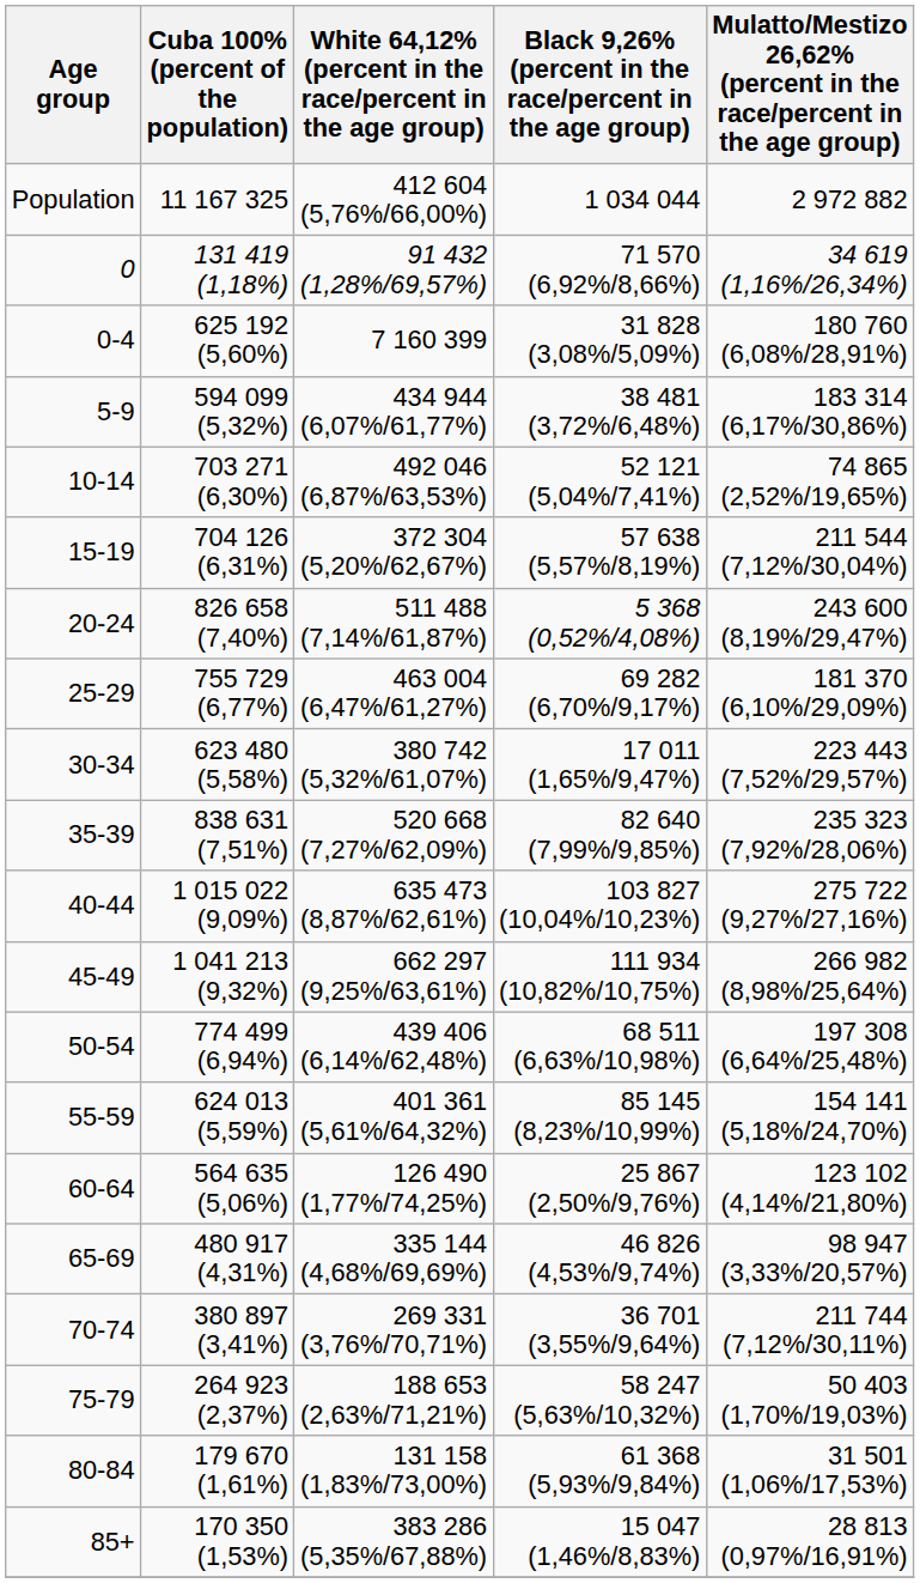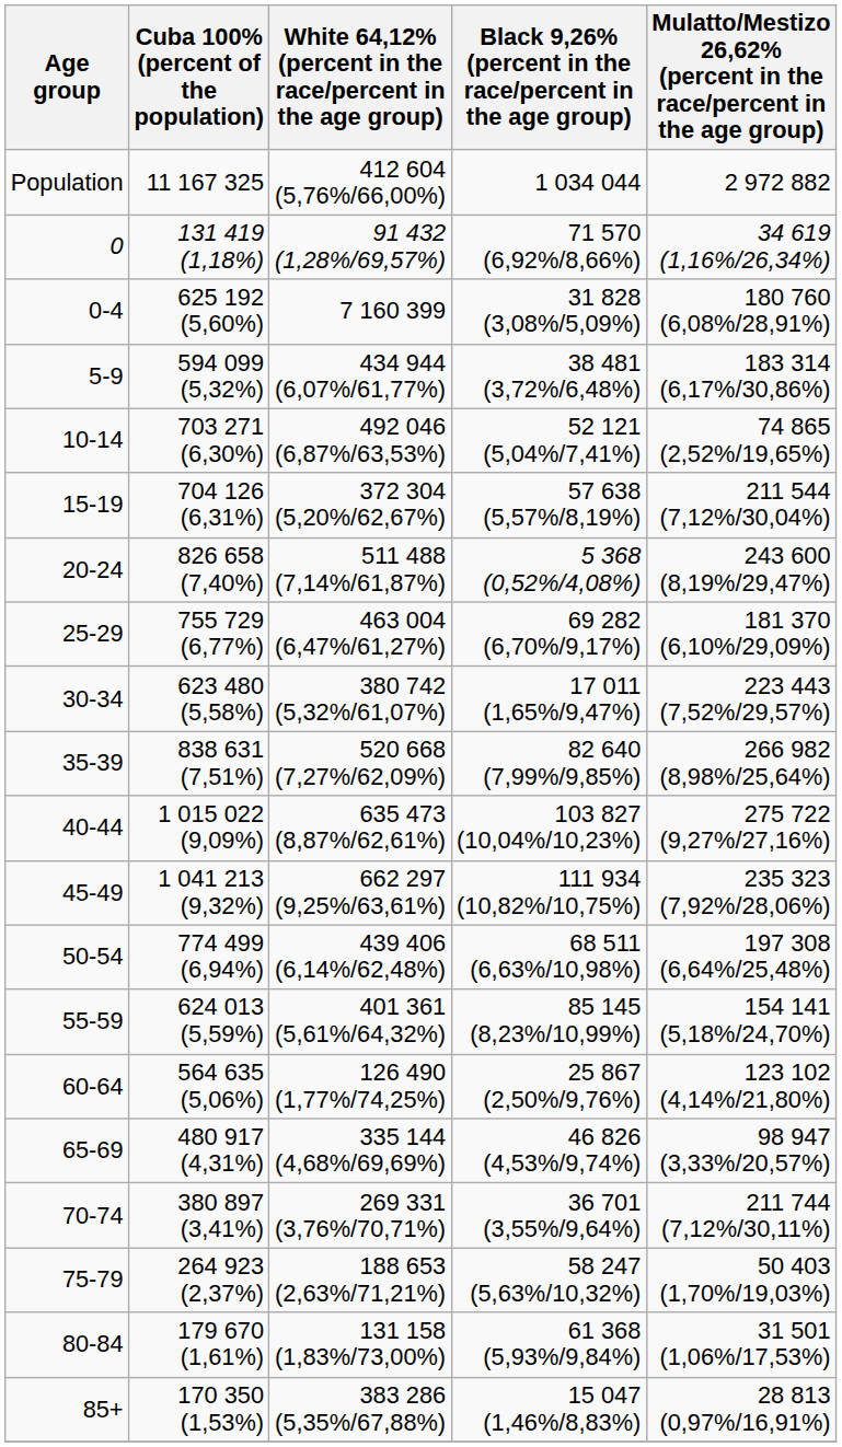 <table class="wikitable" style="text-align: right">
 <tr>
 <th width="50pt">Age group</th>
 <th width="50pt">Cuba 100% (percent of the population)</th>
 <th width="50pt">White 64,12% (percent in the race/percent in the age group)</th>
 <th width="50pt">Black 9,26% (percent in the race/percent in the age group)</th>
 <th width="50pt">Mulatto/Mestizo 26,62% (percent in the race/percent in the age group)</th>
 </tr>
 <tr>
 <td>Population</td>
 <td>11 167 325</td>
 <td>412 604 (5,76%/66,00%)</td>
 <td>1 034 044</td>
 <td>2 972 882</td>
 </tr>
 <tr>
 <td><em>0</em></td>
 <td><em>131 419 (1,18%)</em></td>
 <td><em>91 432 (1,28%/69,57%)</em></td>
 <td>71 570 (6,92%/8,66%)</td>
 <td><em>34 619 (1,16%/26,34%)</em></td>
 </tr>
 <tr>
 <td>0-4</td>
 <td>625 192 (5,60%)</td>
 <td>7 160 399</td>
 <td>31 828 (3,08%/5,09%)</td>
 <td>180 760 (6,08%/28,91%)</td>
 </tr>
 <tr>
 <td>5-9</td>
 <td>594 099 (5,32%)</td>
 <td>434 944 (6,07%/61,77%)</td>
 <td>38 481 (3,72%/6,48%)</td>
 <td>183 314 (6,17%/30,86%)</td>
 </tr>
 <tr>
 <td>10-14</td>
 <td>703 271 (6,30%)</td>
 <td>492 046 (6,87%/63,53%)</td>
 <td>52 121 (5,04%/7,41%)</td>
 <td>74 865 (2,52%/19,65%)</td>
 </tr>
 <tr>
 <td>15-19</td>
 <td>704 126 (6,31%)</td>
 <td>372 304 (5,20%/62,67%)</td>
 <td>57 638 (5,57%/8,19%)</td>
 <td>211 544 (7,12%/30,04%)</td>
 </tr>
 <tr>
 <td>20-24</td>
 <td>826 658 (7,40%)</td>
 <td>511 488 (7,14%/61,87%)</td>
 <td><em>5 368 (0,52%/4,08%)</em></td>
 <td>243 600 (8,19%/29,47%)</td>
 </tr>
 <tr>
 <td>25-29</td>
 <td>755 729 (6,77%)</td>
 <td>463 004 (6,47%/61,27%)</td>
 <td>69 282 (6,70%/9,17%)</td>
 <td>181 370 (6,10%/29,09%)</td>
 </tr>
 <tr>
 <td>30-34</td>
 <td>623 480 (5,58%)</td>
 <td>380 742 (5,32%/61,07%)</td>
 <td>17 011 (1,65%/9,47%)</td>
 <td>223 443 (7,52%/29,57%)</td>
 </tr>
 <tr>
 <td>35-39</td>
 <td>838 631 (7,51%)</td>
 <td>520 668 (7,27%/62,09%)</td>
 <td>82 640 (7,99%/9,85%)</td>
-<td>235 323 (7,92%/28,06%)</td>
+<td>266 982 (8,98%/25,64%)</td>
 </tr>
 <tr>
 <td>40-44</td>
 <td>1 015 022 (9,09%)</td>
 <td>635 473 (8,87%/62,61%)</td>
 <td>103 827 (10,04%/10,23%)</td>
 <td>275 722 (9,27%/27,16%)</td>
 </tr>
 <tr>
 <td>45-49</td>
 <td>1 041 213 (9,32%)</td>
 <td>662 297 (9,25%/63,61%)</td>
 <td>111 934 (10,82%/10,75%)</td>
-<td>266 982 (8,98%/25,64%)</td>
+<td>235 323 (7,92%/28,06%)</td>
 </tr>
 <tr>
 <td>50-54</td>
 <td>774 499 (6,94%)</td>
 <td>439 406 (6,14%/62,48%)</td>
 <td>68 511 (6,63%/10,98%)</td>
 <td>197 308 (6,64%/25,48%)</td>
 </tr>
 <tr>
 <td>55-59</td>
 <td>624 013 (5,59%)</td>
 <td>401 361 (5,61%/64,32%)</td>
 <td>85 145 (8,23%/10,99%)</td>
 <td>154 141 (5,18%/24,70%)</td>
 </tr>
 <tr>
 <td>60-64</td>
 <td>564 635 (5,06%)</td>
 <td>126 490 (1,77%/74,25%)</td>
 <td>25 867 (2,50%/9,76%)</td>
 <td>123 102 (4,14%/21,80%)</td>
 </tr>
 <tr>
 <td>65-69</td>
 <td>480 917 (4,31%)</td>
 <td>335 144 (4,68%/69,69%)</td>
 <td>46 826 (4,53%/9,74%)</td>
 <td>98 947 (3,33%/20,57%)</td>
 </tr>
 <tr>
 <td>70-74</td>
 <td>380 897 (3,41%)</td>
 <td>269 331 (3,76%/70,71%)</td>
 <td>36 701 (3,55%/9,64%)</td>
 <td>211 744 (7,12%/30,11%)</td>
 </tr>
 <tr>
 <td>75-79</td>
 <td>264 923 (2,37%)</td>
 <td>188 653 (2,63%/71,21%)</td>
 <td>58 247 (5,63%/10,32%)</td>
 <td>50 403 (1,70%/19,03%)</td>
 </tr>
 <tr>
 <td>80-84</td>
 <td>179 670 (1,61%)</td>
 <td>131 158 (1,83%/73,00%)</td>
 <td>61 368 (5,93%/9,84%)</td>
 <td>31 501 (1,06%/17,53%)</td>
 </tr>
 <tr>
 <td>85+</td>
 <td>170 350 (1,53%)</td>
 <td>383 286 (5,35%/67,88%)</td>
 <td>15 047 (1,46%/8,83%)</td>
 <td>28 813 (0,97%/16,91%)</td>
 </tr>
 <tr>
 </tr>
 </table>
